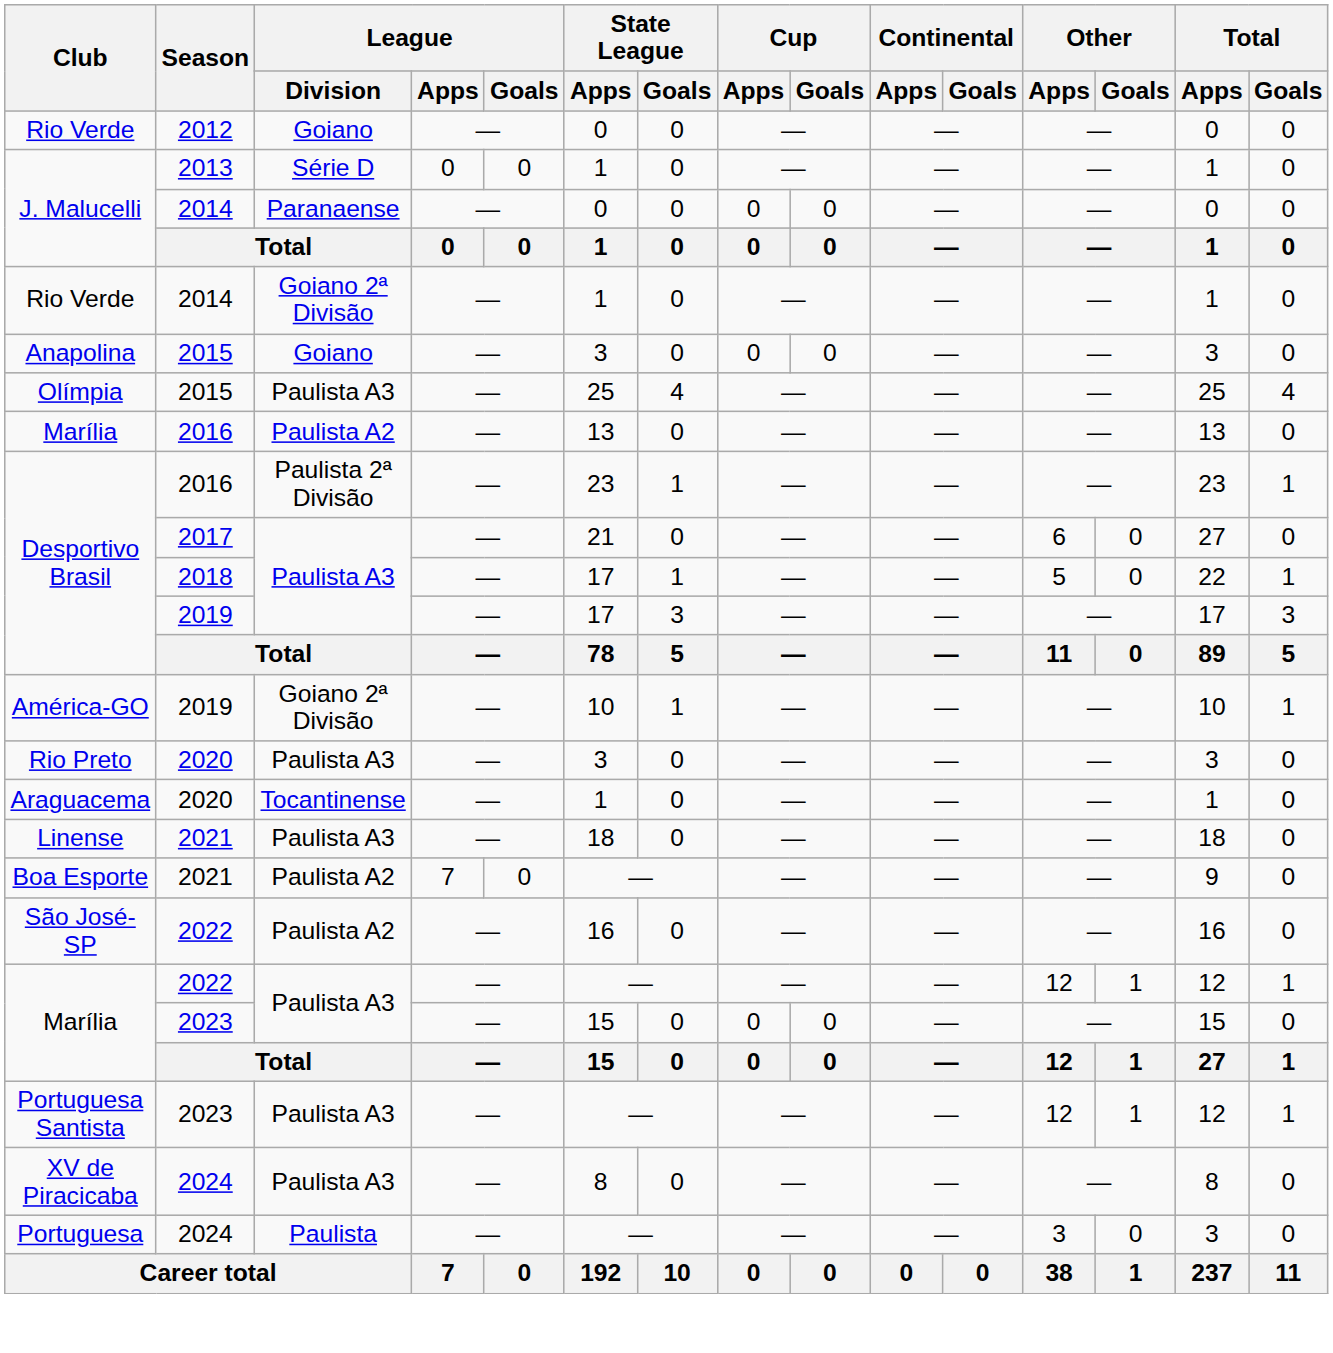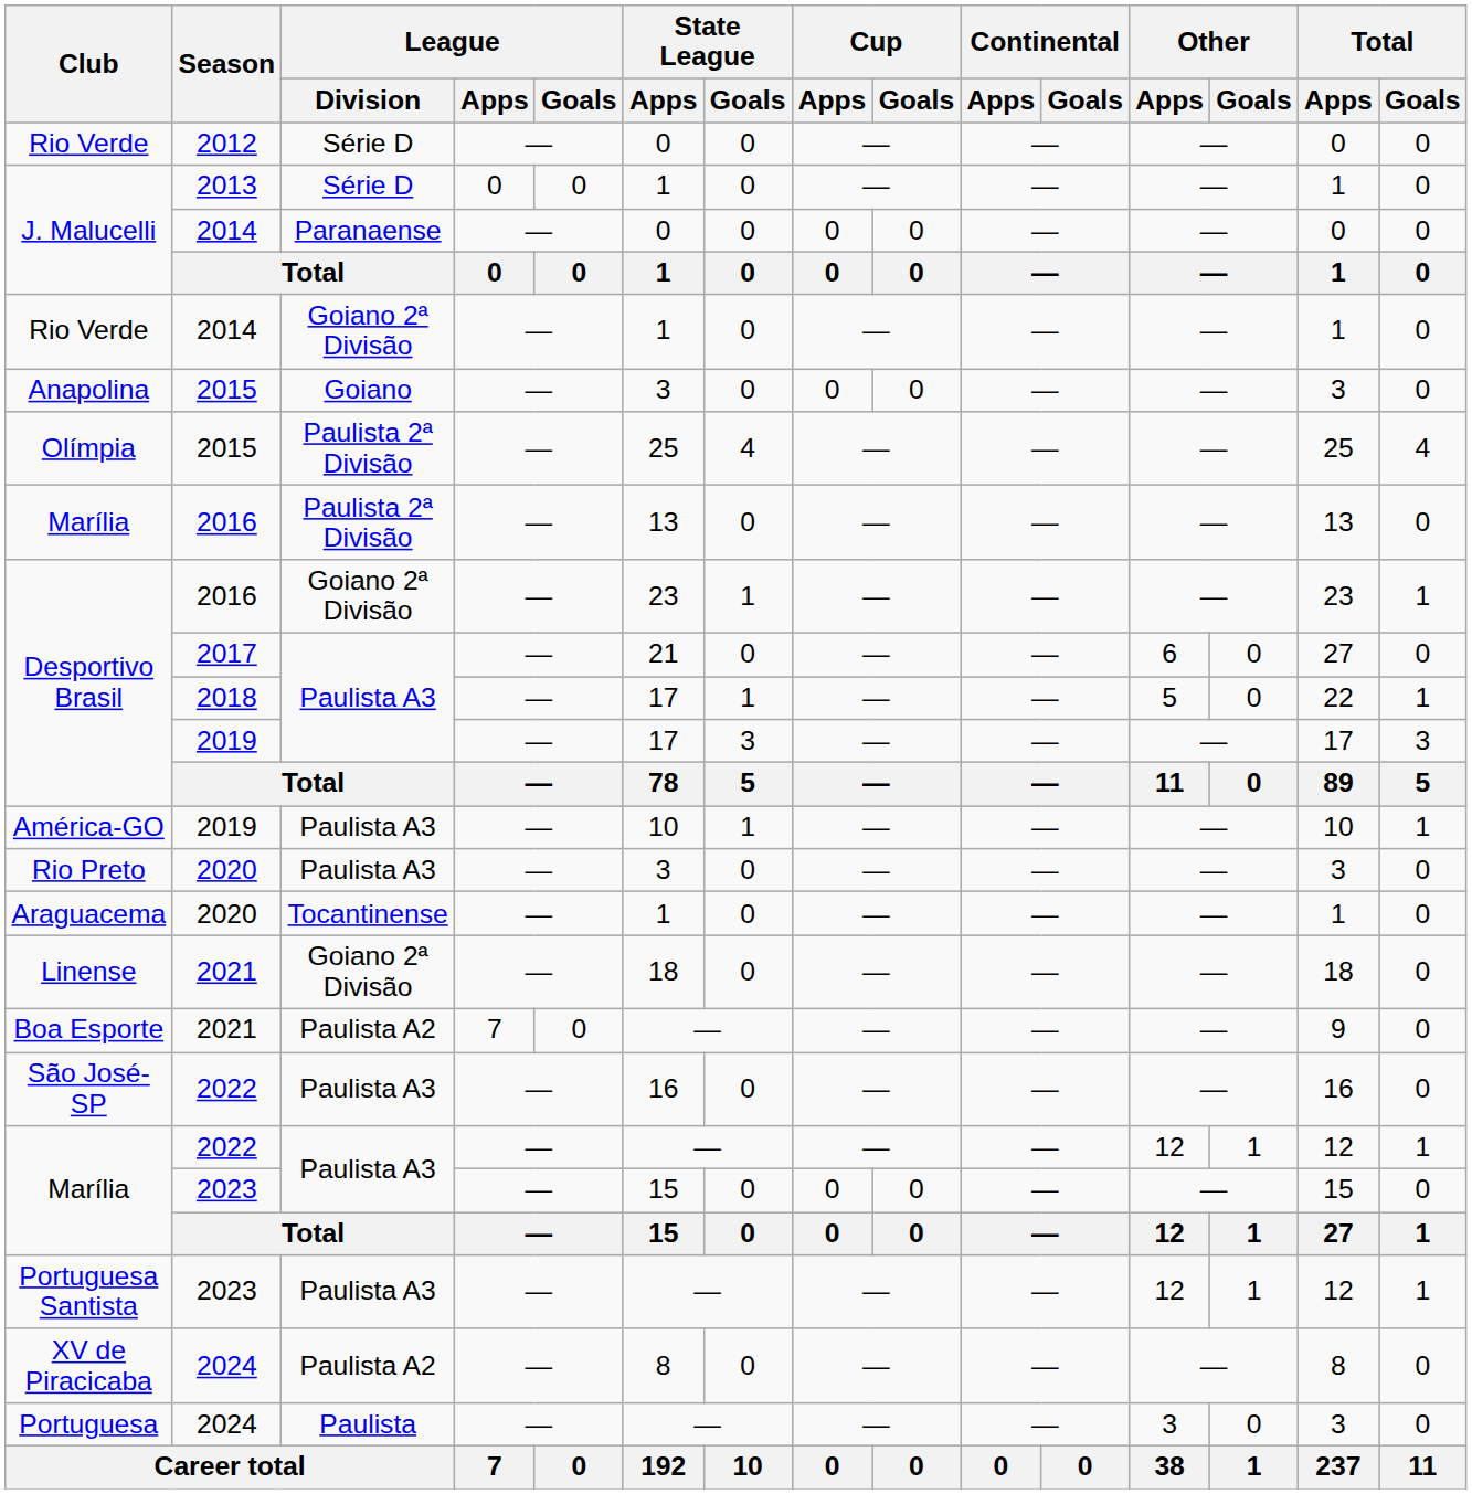 <table class="wikitable" style="text-align: center;">
 <tr>
 <th rowspan="2">Club</th>
 <th rowspan="2">Season</th>
 <th colspan="3">League</th>
 <th colspan="2">State League</th>
 <th colspan="2">Cup</th>
 <th colspan="2">Continental</th>
 <th colspan="2">Other</th>
 <th colspan="2">Total</th>
 </tr>
 <tr>
 <th>Division</th>
 <th>Apps</th>
 <th>Goals</th>
 <th>Apps</th>
 <th>Goals</th>
 <th>Apps</th>
 <th>Goals</th>
 <th>Apps</th>
 <th>Goals</th>
 <th>Apps</th>
 <th>Goals</th>
 <th>Apps</th>
 <th>Goals</th>
 </tr>
 <tr>
 <td valign="center"><a href='#'>Rio Verde</a></td>
 <td><a href='#'>2012</a></td>
-<td><a href='#'>Goiano</a></td>
+<td>Série D</td>
 <td colspan="2">—</td>
 <td>0</td>
 <td>0</td>
 <td colspan="2">—</td>
 <td colspan="2">—</td>
 <td colspan="2">—</td>
 <td>0</td>
 <td>0</td>
 </tr>
 <tr>
 <td rowspan="3" valign="center"><a href='#'>J. Malucelli</a></td>
 <td><a href='#'>2013</a></td>
 <td><a href='#'>Série D</a></td>
 <td>0</td>
 <td>0</td>
 <td>1</td>
 <td>0</td>
 <td colspan="2">—</td>
 <td colspan="2">—</td>
 <td colspan="2">—</td>
 <td>1</td>
 <td>0</td>
 </tr>
 <tr>
 <td><a href='#'>2014</a></td>
 <td><a href='#'>Paranaense</a></td>
 <td colspan="2">—</td>
 <td>0</td>
 <td>0</td>
 <td>0</td>
 <td>0</td>
 <td colspan="2">—</td>
 <td colspan="2">—</td>
 <td>0</td>
 <td>0</td>
 </tr>
 <tr>
 <th colspan="2">Total</th>
 <th>0</th>
 <th>0</th>
 <th>1</th>
 <th>0</th>
 <th>0</th>
 <th>0</th>
 <th colspan="2">—</th>
 <th colspan="2">—</th>
 <th>1</th>
 <th>0</th>
 </tr>
 <tr>
 <td valign="center">Rio Verde</td>
 <td>2014</td>
 <td><a href='#'>Goiano 2ª Divisão</a></td>
 <td colspan="2">—</td>
 <td>1</td>
 <td>0</td>
 <td colspan="2">—</td>
 <td colspan="2">—</td>
 <td colspan="2">—</td>
 <td>1</td>
 <td>0</td>
 </tr>
 <tr>
 <td valign="center"><a href='#'>Anapolina</a></td>
 <td><a href='#'>2015</a></td>
 <td><a href='#'>Goiano</a></td>
 <td colspan="2">—</td>
 <td>3</td>
 <td>0</td>
 <td>0</td>
 <td>0</td>
 <td colspan="2">—</td>
 <td colspan="2">—</td>
 <td>3</td>
 <td>0</td>
 </tr>
 <tr>
 <td valign="center"><a href='#'>Olímpia</a></td>
 <td>2015</td>
-<td>Paulista A3</td>
+<td><a href='#'>Paulista 2ª Divisão</a></td>
 <td colspan="2">—</td>
 <td>25</td>
 <td>4</td>
 <td colspan="2">—</td>
 <td colspan="2">—</td>
 <td colspan="2">—</td>
 <td>25</td>
 <td>4</td>
 </tr>
 <tr>
 <td valign="center"><a href='#'>Marília</a></td>
 <td><a href='#'>2016</a></td>
-<td><a href='#'>Paulista A2</a></td>
+<td><a href='#'>Paulista 2ª Divisão</a></td>
 <td colspan="2">—</td>
 <td>13</td>
 <td>0</td>
 <td colspan="2">—</td>
 <td colspan="2">—</td>
 <td colspan="2">—</td>
 <td>13</td>
 <td>0</td>
 </tr>
 <tr>
 <td rowspan="5" valign="center"><a href='#'>Desportivo Brasil</a></td>
 <td>2016</td>
-<td>Paulista 2ª Divisão</td>
+<td>Goiano 2ª Divisão</td>
 <td colspan="2">—</td>
 <td>23</td>
 <td>1</td>
 <td colspan="2">—</td>
 <td colspan="2">—</td>
 <td colspan="2">—</td>
 <td>23</td>
 <td>1</td>
 </tr>
 <tr>
 <td><a href='#'>2017</a></td>
 <td rowspan="3"><a href='#'>Paulista A3</a></td>
 <td colspan="2">—</td>
 <td>21</td>
 <td>0</td>
 <td colspan="2">—</td>
 <td colspan="2">—</td>
 <td>6</td>
 <td>0</td>
 <td>27</td>
 <td>0</td>
 </tr>
 <tr>
 <td><a href='#'>2018</a></td>
 <td colspan="2">—</td>
 <td>17</td>
 <td>1</td>
 <td colspan="2">—</td>
 <td colspan="2">—</td>
 <td>5</td>
 <td>0</td>
 <td>22</td>
 <td>1</td>
 </tr>
 <tr>
 <td><a href='#'>2019</a></td>
 <td colspan="2">—</td>
 <td>17</td>
 <td>3</td>
 <td colspan="2">—</td>
 <td colspan="2">—</td>
 <td colspan="2">—</td>
 <td>17</td>
 <td>3</td>
 </tr>
 <tr>
 <th colspan="2">Total</th>
 <th colspan="2">—</th>
 <th>78</th>
 <th>5</th>
 <th colspan="2">—</th>
 <th colspan="2">—</th>
 <th>11</th>
 <th>0</th>
 <th>89</th>
 <th>5</th>
 </tr>
 <tr>
 <td valign="center"><a href='#'>América-GO</a></td>
 <td>2019</td>
-<td>Goiano 2ª Divisão</td>
+<td>Paulista A3</td>
 <td colspan="2">—</td>
 <td>10</td>
 <td>1</td>
 <td colspan="2">—</td>
 <td colspan="2">—</td>
 <td colspan="2">—</td>
 <td>10</td>
 <td>1</td>
 </tr>
 <tr>
 <td valign="center"><a href='#'>Rio Preto</a></td>
 <td><a href='#'>2020</a></td>
 <td>Paulista A3</td>
 <td colspan="2">—</td>
 <td>3</td>
 <td>0</td>
 <td colspan="2">—</td>
 <td colspan="2">—</td>
 <td colspan="2">—</td>
 <td>3</td>
 <td>0</td>
 </tr>
 <tr>
 <td valign="center"><a href='#'>Araguacema</a></td>
 <td>2020</td>
 <td><a href='#'>Tocantinense</a></td>
 <td colspan="2">—</td>
 <td>1</td>
 <td>0</td>
 <td colspan="2">—</td>
 <td colspan="2">—</td>
 <td colspan="2">—</td>
 <td>1</td>
 <td>0</td>
 </tr>
 <tr>
 <td valign="center"><a href='#'>Linense</a></td>
 <td><a href='#'>2021</a></td>
-<td>Paulista A3</td>
+<td>Goiano 2ª Divisão</td>
 <td colspan="2">—</td>
 <td>18</td>
 <td>0</td>
 <td colspan="2">—</td>
 <td colspan="2">—</td>
 <td colspan="2">—</td>
 <td>18</td>
 <td>0</td>
 </tr>
 <tr>
 <td valign="center"><a href='#'>Boa Esporte</a></td>
 <td>2021</td>
 <td>Paulista A2</td>
 <td>7</td>
 <td>0</td>
 <td colspan="2">—</td>
 <td colspan="2">—</td>
 <td colspan="2">—</td>
 <td colspan="2">—</td>
 <td>9</td>
 <td>0</td>
 </tr>
 <tr>
 <td valign="center"><a href='#'>São José-SP</a></td>
 <td><a href='#'>2022</a></td>
-<td>Paulista A2</td>
+<td>Paulista A3</td>
 <td colspan="2">—</td>
 <td>16</td>
 <td>0</td>
 <td colspan="2">—</td>
 <td colspan="2">—</td>
 <td colspan="2">—</td>
 <td>16</td>
 <td>0</td>
 </tr>
 <tr>
 <td rowspan="3" valign="center">Marília</td>
 <td><a href='#'>2022</a></td>
 <td rowspan="2">Paulista A3</td>
 <td colspan="2">—</td>
 <td colspan="2">—</td>
 <td colspan="2">—</td>
 <td colspan="2">—</td>
 <td>12</td>
 <td>1</td>
 <td>12</td>
 <td>1</td>
 </tr>
 <tr>
 <td><a href='#'>2023</a></td>
 <td colspan="2">—</td>
 <td>15</td>
 <td>0</td>
 <td>0</td>
 <td>0</td>
 <td colspan="2">—</td>
 <td colspan="2">—</td>
 <td>15</td>
 <td>0</td>
 </tr>
 <tr>
 <th colspan="2">Total</th>
 <th colspan="2">—</th>
 <th>15</th>
 <th>0</th>
 <th>0</th>
 <th>0</th>
 <th colspan="2">—</th>
 <th>12</th>
 <th>1</th>
 <th>27</th>
 <th>1</th>
 </tr>
 <tr>
 <td valign="center"><a href='#'>Portuguesa Santista</a></td>
 <td>2023</td>
 <td>Paulista A3</td>
 <td colspan="2">—</td>
 <td colspan="2">—</td>
 <td colspan="2">—</td>
 <td colspan="2">—</td>
 <td>12</td>
 <td>1</td>
 <td>12</td>
 <td>1</td>
 </tr>
 <tr>
 <td valign="center"><a href='#'>XV de Piracicaba</a></td>
 <td><a href='#'>2024</a></td>
-<td>Paulista A3</td>
+<td>Paulista A2</td>
 <td colspan="2">—</td>
 <td>8</td>
 <td>0</td>
 <td colspan="2">—</td>
 <td colspan="2">—</td>
 <td colspan="2">—</td>
 <td>8</td>
 <td>0</td>
 </tr>
 <tr>
 <td valign="center"><a href='#'>Portuguesa</a></td>
 <td>2024</td>
 <td><a href='#'>Paulista</a></td>
 <td colspan="2">—</td>
 <td colspan="2">—</td>
 <td colspan="2">—</td>
 <td colspan="2">—</td>
 <td>3</td>
 <td>0</td>
 <td>3</td>
 <td>0</td>
 </tr>
 <tr>
 <th colspan="3"><strong>Career total</strong></th>
 <th>7</th>
 <th>0</th>
 <th>192</th>
 <th>10</th>
 <th>0</th>
 <th>0</th>
 <th>0</th>
 <th>0</th>
 <th>38</th>
 <th>1</th>
 <th>237</th>
 <th>11</th>
 </tr>
 </table>
